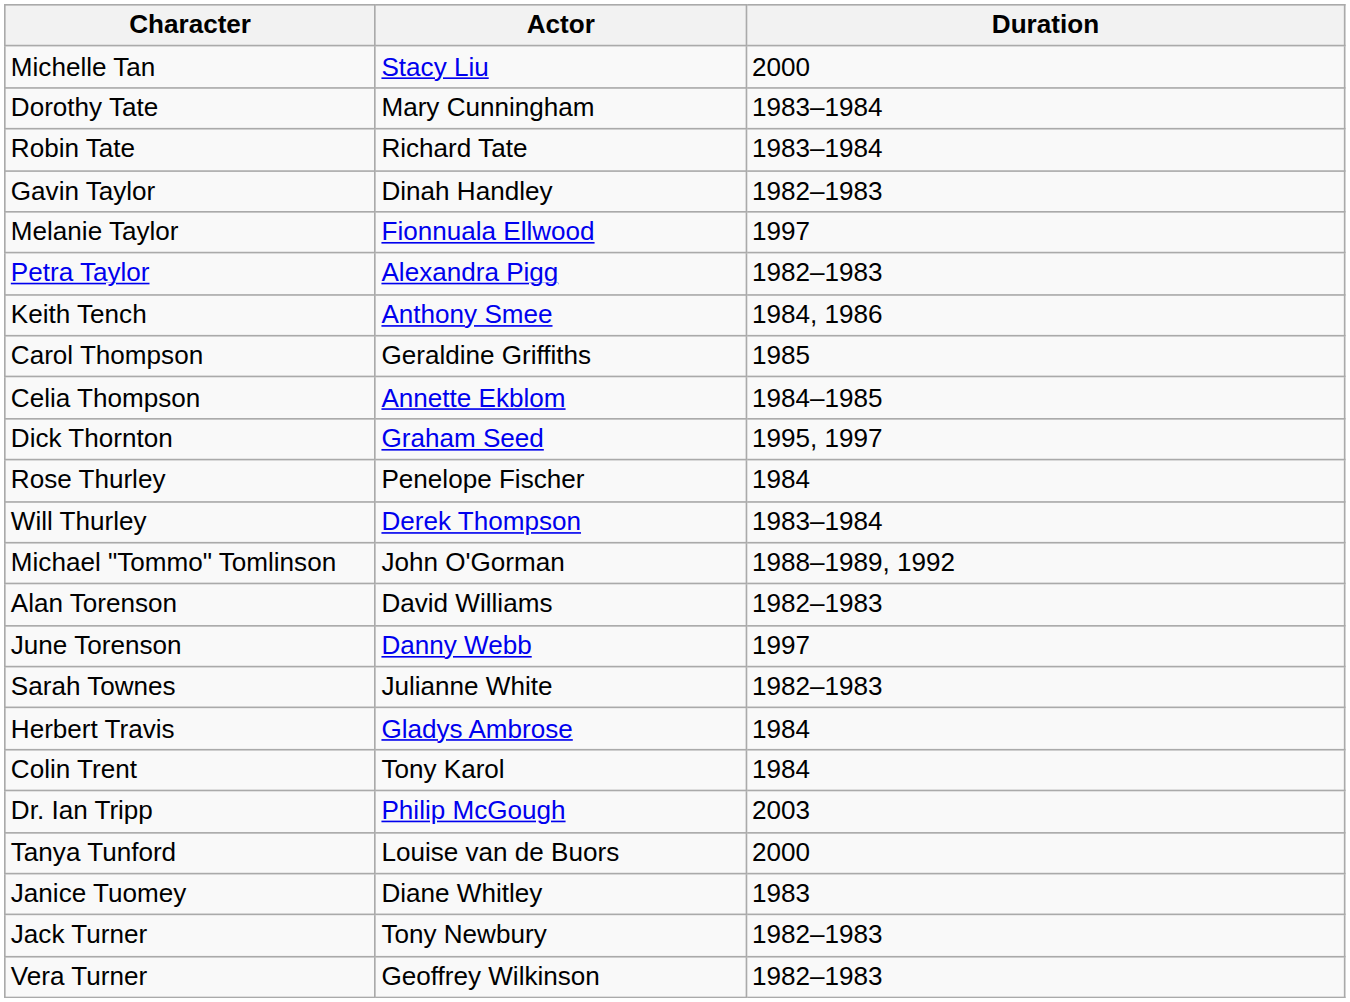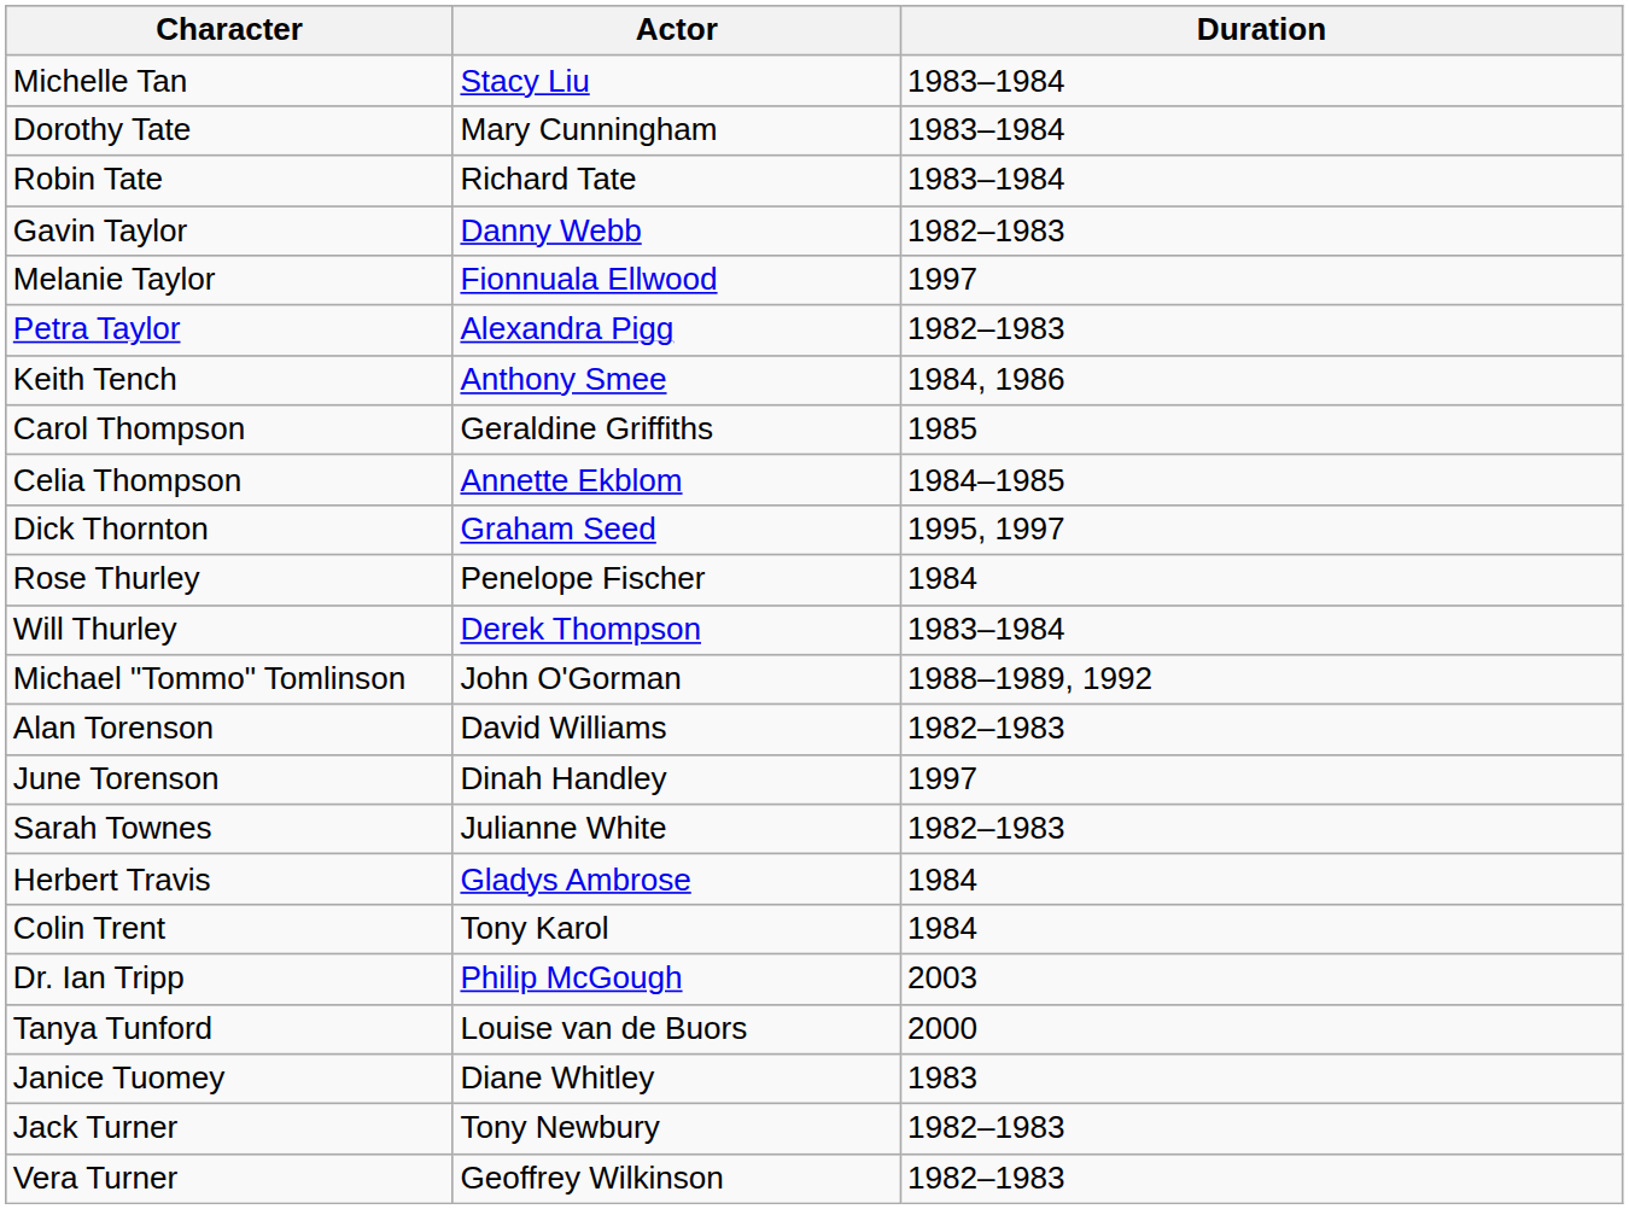 <table class="wikitable">
 <tr>
 <th style="width:220px;">Character</th>
 <th style="width:220px;">Actor</th>
 <th style="width:360px;">Duration</th>
 </tr>
 <tr>
 <td>Michelle Tan</td>
 <td><a href='#'>Stacy Liu</a></td>
-<td>2000</td>
+<td>1983–1984</td>
 </tr>
 <tr>
 <td>Dorothy Tate</td>
 <td>Mary Cunningham</td>
 <td>1983–1984</td>
 </tr>
 <tr>
 <td>Robin Tate</td>
 <td>Richard Tate</td>
 <td>1983–1984</td>
 </tr>
 <tr>
 <td>Gavin Taylor</td>
-<td>Dinah Handley</td>
+<td><a href='#'>Danny Webb</a></td>
 <td>1982–1983</td>
 </tr>
 <tr>
 <td>Melanie Taylor</td>
 <td><a href='#'>Fionnuala Ellwood</a></td>
 <td>1997</td>
 </tr>
 <tr>
 <td><a href='#'>Petra Taylor</a></td>
 <td><a href='#'>Alexandra Pigg</a></td>
 <td>1982–1983</td>
 </tr>
 <tr>
 <td>Keith Tench</td>
 <td><a href='#'>Anthony Smee</a></td>
 <td>1984, 1986</td>
 </tr>
 <tr>
 <td>Carol Thompson</td>
 <td>Geraldine Griffiths</td>
 <td>1985</td>
 </tr>
 <tr>
 <td>Celia Thompson</td>
 <td><a href='#'>Annette Ekblom</a></td>
 <td>1984–1985</td>
 </tr>
 <tr>
 <td>Dick Thornton</td>
 <td><a href='#'>Graham Seed</a></td>
 <td>1995, 1997</td>
 </tr>
 <tr>
 <td>Rose Thurley</td>
 <td>Penelope Fischer</td>
 <td>1984</td>
 </tr>
 <tr>
 <td>Will Thurley</td>
 <td><a href='#'>Derek Thompson</a></td>
 <td>1983–1984</td>
 </tr>
 <tr>
 <td>Michael "Tommo" Tomlinson</td>
 <td>John O'Gorman</td>
 <td>1988–1989, 1992</td>
 </tr>
 <tr>
 <td>Alan Torenson</td>
 <td>David Williams</td>
 <td>1982–1983</td>
 </tr>
 <tr>
 <td>June Torenson</td>
-<td><a href='#'>Danny Webb</a></td>
+<td>Dinah Handley</td>
 <td>1997</td>
 </tr>
 <tr>
 <td>Sarah Townes</td>
 <td>Julianne White</td>
 <td>1982–1983</td>
 </tr>
 <tr>
 <td>Herbert Travis</td>
 <td><a href='#'>Gladys Ambrose</a></td>
 <td>1984</td>
 </tr>
 <tr>
 <td>Colin Trent</td>
 <td>Tony Karol</td>
 <td>1984</td>
 </tr>
 <tr>
 <td>Dr. Ian Tripp</td>
 <td><a href='#'>Philip McGough</a></td>
 <td>2003</td>
 </tr>
 <tr>
 <td>Tanya Tunford</td>
 <td>Louise van de Buors</td>
 <td>2000</td>
 </tr>
 <tr>
 <td>Janice Tuomey</td>
 <td>Diane Whitley</td>
 <td>1983</td>
 </tr>
 <tr>
 <td>Jack Turner</td>
 <td>Tony Newbury</td>
 <td>1982–1983</td>
 </tr>
 <tr>
 <td>Vera Turner</td>
 <td>Geoffrey Wilkinson</td>
 <td>1982–1983</td>
 </tr>
 </table>
